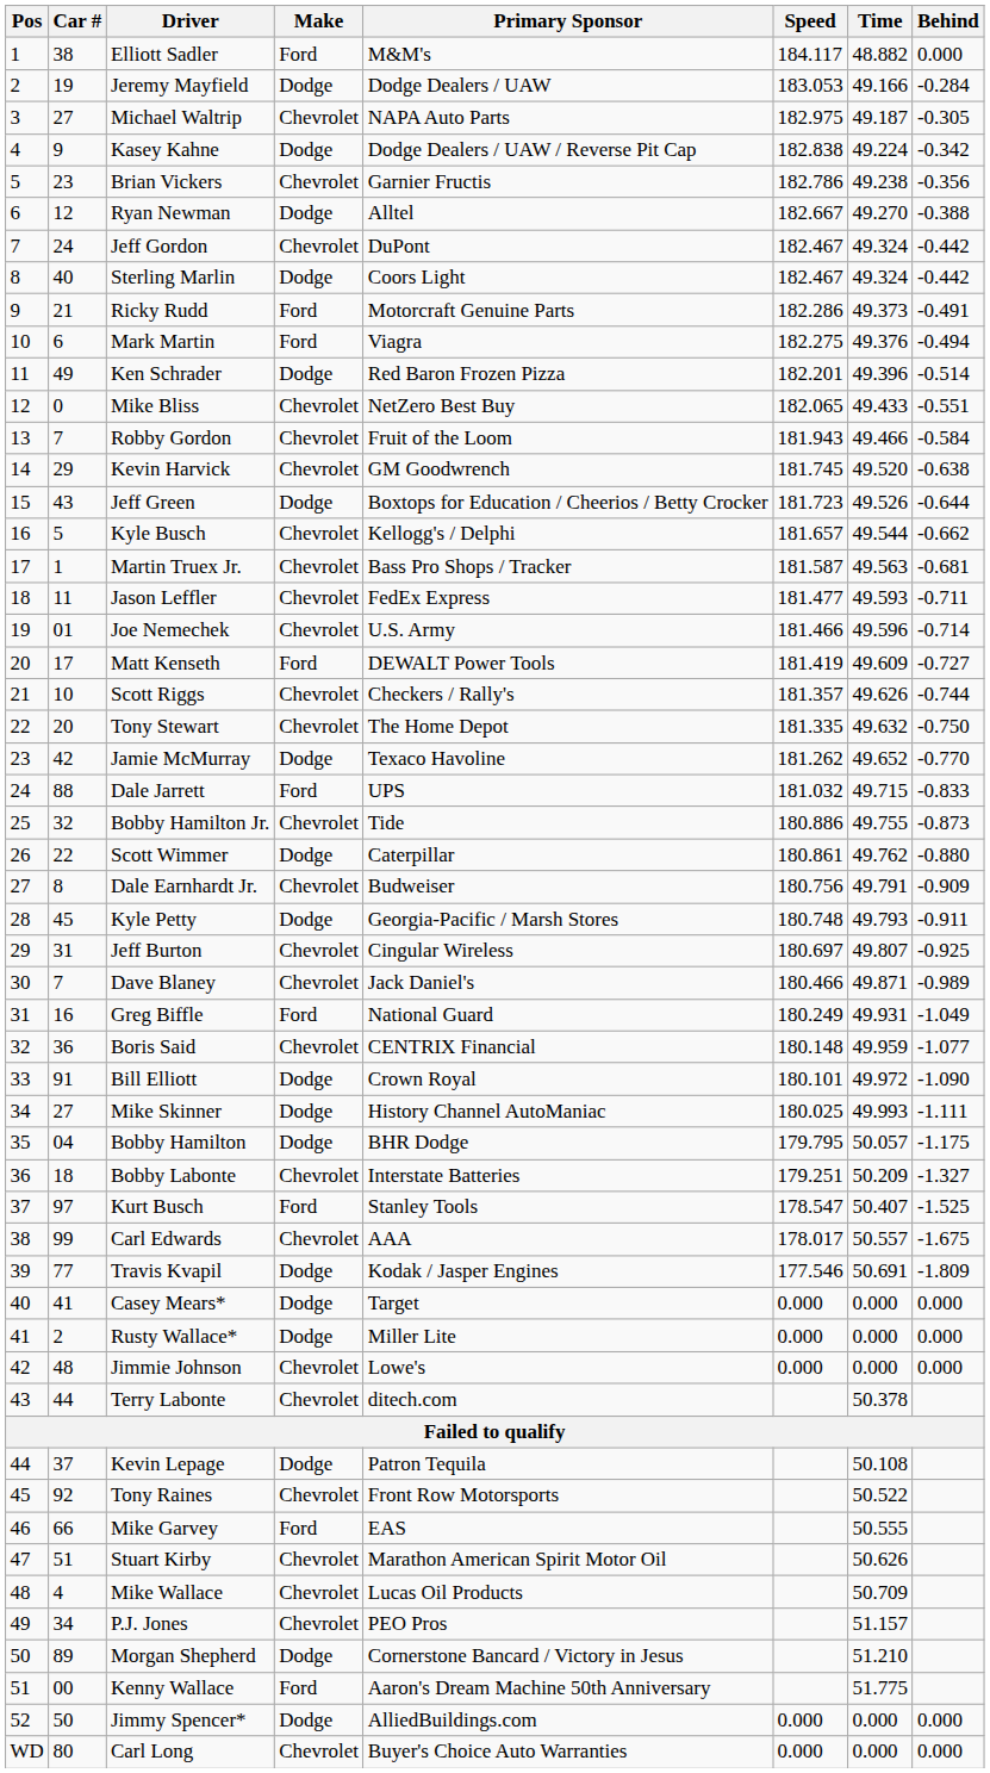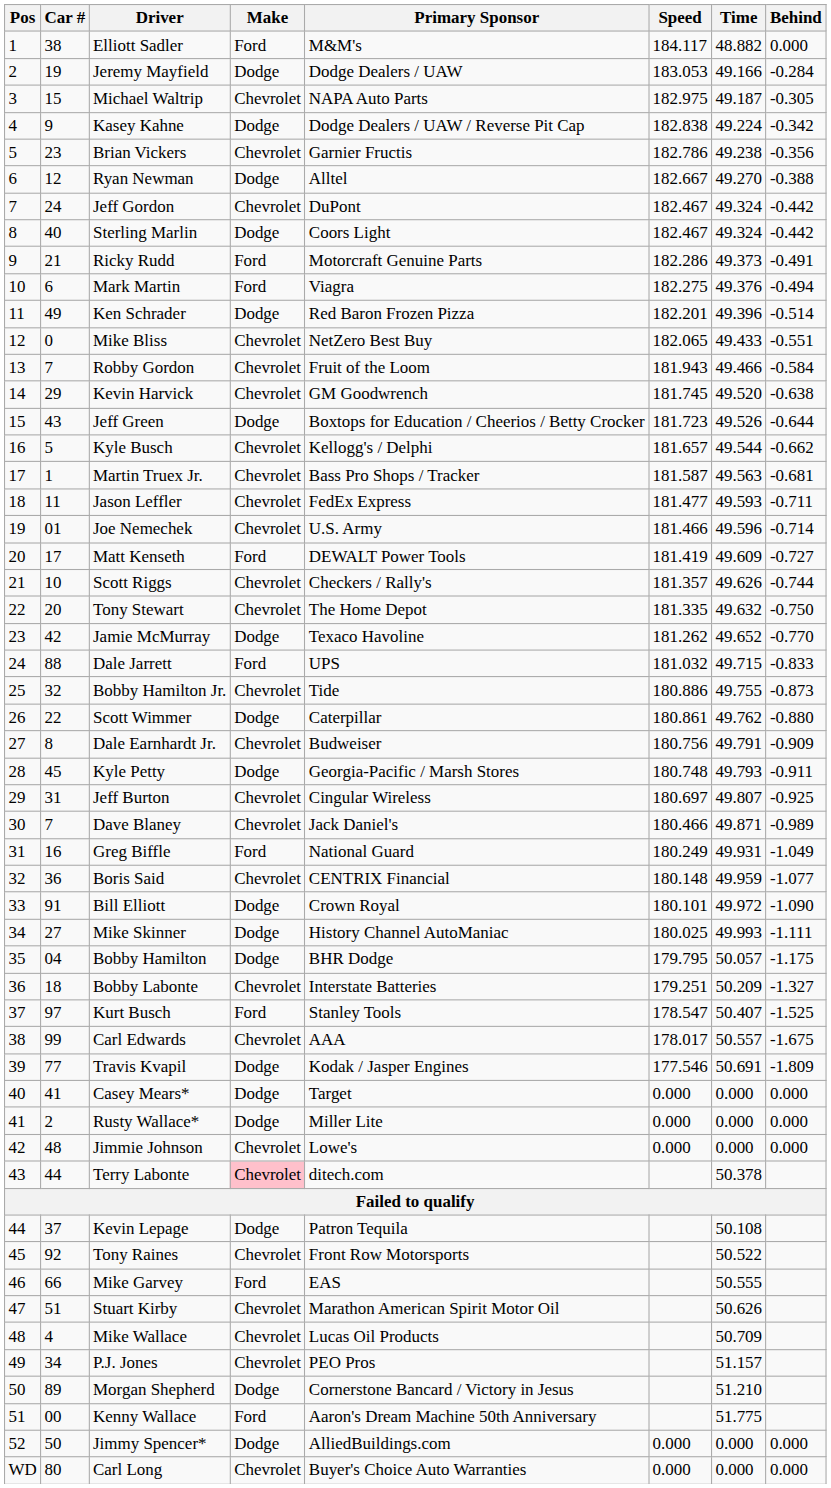 <table class="wikitable">
 <tr>
 <th colspan="1" rowspan="1">Pos</th>
 <th colspan="1" rowspan="1">Car #</th>
 <th colspan="1" rowspan="1">Driver</th>
 <th colspan="1" rowspan="1">Make</th>
 <th colspan="1" rowspan="1">Primary Sponsor</th>
 <th colspan="1" rowspan="1">Speed</th>
 <th colspan="1" rowspan="1">Time</th>
 <th colspan="1" rowspan="1">Behind</th>
 </tr>
 <tr>
 <td>1</td>
 <td>38</td>
 <td>Elliott Sadler</td>
 <td>Ford</td>
 <td>M&M's</td>
 <td>184.117</td>
 <td>48.882</td>
 <td>0.000</td>
 </tr>
 <tr>
 <td>2</td>
 <td>19</td>
 <td>Jeremy Mayfield</td>
 <td>Dodge</td>
 <td>Dodge Dealers / UAW</td>
 <td>183.053</td>
 <td>49.166</td>
 <td>-0.284</td>
 </tr>
 <tr>
 <td>3</td>
-<td>27</td>
+<td>15</td>
 <td>Michael Waltrip</td>
 <td>Chevrolet</td>
 <td>NAPA Auto Parts</td>
 <td>182.975</td>
 <td>49.187</td>
 <td>-0.305</td>
 </tr>
 <tr>
 <td>4</td>
 <td>9</td>
 <td>Kasey Kahne</td>
 <td>Dodge</td>
 <td>Dodge Dealers / UAW / Reverse Pit Cap</td>
 <td>182.838</td>
 <td>49.224</td>
 <td>-0.342</td>
 </tr>
 <tr>
 <td>5</td>
 <td>23</td>
 <td>Brian Vickers</td>
 <td>Chevrolet</td>
 <td>Garnier Fructis</td>
 <td>182.786</td>
 <td>49.238</td>
 <td>-0.356</td>
 </tr>
 <tr>
 <td>6</td>
 <td>12</td>
 <td>Ryan Newman</td>
 <td>Dodge</td>
 <td>Alltel</td>
 <td>182.667</td>
 <td>49.270</td>
 <td>-0.388</td>
 </tr>
 <tr>
 <td>7</td>
 <td>24</td>
 <td>Jeff Gordon</td>
 <td>Chevrolet</td>
 <td>DuPont</td>
 <td>182.467</td>
 <td>49.324</td>
 <td>-0.442</td>
 </tr>
 <tr>
 <td>8</td>
 <td>40</td>
 <td>Sterling Marlin</td>
 <td>Dodge</td>
 <td>Coors Light</td>
 <td>182.467</td>
 <td>49.324</td>
 <td>-0.442</td>
 </tr>
 <tr>
 <td>9</td>
 <td>21</td>
 <td>Ricky Rudd</td>
 <td>Ford</td>
 <td>Motorcraft Genuine Parts</td>
 <td>182.286</td>
 <td>49.373</td>
 <td>-0.491</td>
 </tr>
 <tr>
 <td>10</td>
 <td>6</td>
 <td>Mark Martin</td>
 <td>Ford</td>
 <td>Viagra</td>
 <td>182.275</td>
 <td>49.376</td>
 <td>-0.494</td>
 </tr>
 <tr>
 <td>11</td>
 <td>49</td>
 <td>Ken Schrader</td>
 <td>Dodge</td>
 <td>Red Baron Frozen Pizza</td>
 <td>182.201</td>
 <td>49.396</td>
 <td>-0.514</td>
 </tr>
 <tr>
 <td>12</td>
 <td>0</td>
 <td>Mike Bliss</td>
 <td>Chevrolet</td>
 <td>NetZero Best Buy</td>
 <td>182.065</td>
 <td>49.433</td>
 <td>-0.551</td>
 </tr>
 <tr>
 <td>13</td>
 <td>7</td>
 <td>Robby Gordon</td>
 <td>Chevrolet</td>
 <td>Fruit of the Loom</td>
 <td>181.943</td>
 <td>49.466</td>
 <td>-0.584</td>
 </tr>
 <tr>
 <td>14</td>
 <td>29</td>
 <td>Kevin Harvick</td>
 <td>Chevrolet</td>
 <td>GM Goodwrench</td>
 <td>181.745</td>
 <td>49.520</td>
 <td>-0.638</td>
 </tr>
 <tr>
 <td>15</td>
 <td>43</td>
 <td>Jeff Green</td>
 <td>Dodge</td>
 <td>Boxtops for Education / Cheerios / Betty Crocker</td>
 <td>181.723</td>
 <td>49.526</td>
 <td>-0.644</td>
 </tr>
 <tr>
 <td>16</td>
 <td>5</td>
 <td>Kyle Busch</td>
 <td>Chevrolet</td>
 <td>Kellogg's / Delphi</td>
 <td>181.657</td>
 <td>49.544</td>
 <td>-0.662</td>
 </tr>
 <tr>
 <td>17</td>
 <td>1</td>
 <td>Martin Truex Jr.</td>
 <td>Chevrolet</td>
 <td>Bass Pro Shops / Tracker</td>
 <td>181.587</td>
 <td>49.563</td>
 <td>-0.681</td>
 </tr>
 <tr>
 <td>18</td>
 <td>11</td>
 <td>Jason Leffler</td>
 <td>Chevrolet</td>
 <td>FedEx Express</td>
 <td>181.477</td>
 <td>49.593</td>
 <td>-0.711</td>
 </tr>
 <tr>
 <td>19</td>
 <td>01</td>
 <td>Joe Nemechek</td>
 <td>Chevrolet</td>
 <td>U.S. Army</td>
 <td>181.466</td>
 <td>49.596</td>
 <td>-0.714</td>
 </tr>
 <tr>
 <td>20</td>
 <td>17</td>
 <td>Matt Kenseth</td>
 <td>Ford</td>
 <td>DEWALT Power Tools</td>
 <td>181.419</td>
 <td>49.609</td>
 <td>-0.727</td>
 </tr>
 <tr>
 <td>21</td>
 <td>10</td>
 <td>Scott Riggs</td>
 <td>Chevrolet</td>
 <td>Checkers / Rally's</td>
 <td>181.357</td>
 <td>49.626</td>
 <td>-0.744</td>
 </tr>
 <tr>
 <td>22</td>
 <td>20</td>
 <td>Tony Stewart</td>
 <td>Chevrolet</td>
 <td>The Home Depot</td>
 <td>181.335</td>
 <td>49.632</td>
 <td>-0.750</td>
 </tr>
 <tr>
 <td>23</td>
 <td>42</td>
 <td>Jamie McMurray</td>
 <td>Dodge</td>
 <td>Texaco Havoline</td>
 <td>181.262</td>
 <td>49.652</td>
 <td>-0.770</td>
 </tr>
 <tr>
 <td>24</td>
 <td>88</td>
 <td>Dale Jarrett</td>
 <td>Ford</td>
 <td>UPS</td>
 <td>181.032</td>
 <td>49.715</td>
 <td>-0.833</td>
 </tr>
 <tr>
 <td>25</td>
 <td>32</td>
 <td>Bobby Hamilton Jr.</td>
 <td>Chevrolet</td>
 <td>Tide</td>
 <td>180.886</td>
 <td>49.755</td>
 <td>-0.873</td>
 </tr>
 <tr>
 <td>26</td>
 <td>22</td>
 <td>Scott Wimmer</td>
 <td>Dodge</td>
 <td>Caterpillar</td>
 <td>180.861</td>
 <td>49.762</td>
 <td>-0.880</td>
 </tr>
 <tr>
 <td>27</td>
 <td>8</td>
 <td>Dale Earnhardt Jr.</td>
 <td>Chevrolet</td>
 <td>Budweiser</td>
 <td>180.756</td>
 <td>49.791</td>
 <td>-0.909</td>
 </tr>
 <tr>
 <td>28</td>
 <td>45</td>
 <td>Kyle Petty</td>
 <td>Dodge</td>
 <td>Georgia-Pacific / Marsh Stores</td>
 <td>180.748</td>
 <td>49.793</td>
 <td>-0.911</td>
 </tr>
 <tr>
 <td>29</td>
 <td>31</td>
 <td>Jeff Burton</td>
 <td>Chevrolet</td>
 <td>Cingular Wireless</td>
 <td>180.697</td>
 <td>49.807</td>
 <td>-0.925</td>
 </tr>
 <tr>
 <td>30</td>
 <td>7</td>
 <td>Dave Blaney</td>
 <td>Chevrolet</td>
 <td>Jack Daniel's</td>
 <td>180.466</td>
 <td>49.871</td>
 <td>-0.989</td>
 </tr>
 <tr>
 <td>31</td>
 <td>16</td>
 <td>Greg Biffle</td>
 <td>Ford</td>
 <td>National Guard</td>
 <td>180.249</td>
 <td>49.931</td>
 <td>-1.049</td>
 </tr>
 <tr>
 <td>32</td>
 <td>36</td>
 <td>Boris Said</td>
 <td>Chevrolet</td>
 <td>CENTRIX Financial</td>
 <td>180.148</td>
 <td>49.959</td>
 <td>-1.077</td>
 </tr>
 <tr>
 <td>33</td>
 <td>91</td>
 <td>Bill Elliott</td>
 <td>Dodge</td>
 <td>Crown Royal</td>
 <td>180.101</td>
 <td>49.972</td>
 <td>-1.090</td>
 </tr>
 <tr>
 <td>34</td>
 <td>27</td>
 <td>Mike Skinner</td>
 <td>Dodge</td>
 <td>History Channel AutoManiac</td>
 <td>180.025</td>
 <td>49.993</td>
 <td>-1.111</td>
 </tr>
 <tr>
 <td>35</td>
 <td>04</td>
 <td>Bobby Hamilton</td>
 <td>Dodge</td>
 <td>BHR Dodge</td>
 <td>179.795</td>
 <td>50.057</td>
 <td>-1.175</td>
 </tr>
 <tr>
 <td>36</td>
 <td>18</td>
 <td>Bobby Labonte</td>
 <td>Chevrolet</td>
 <td>Interstate Batteries</td>
 <td>179.251</td>
 <td>50.209</td>
 <td>-1.327</td>
 </tr>
 <tr>
 <td>37</td>
 <td>97</td>
 <td>Kurt Busch</td>
 <td>Ford</td>
 <td>Stanley Tools</td>
 <td>178.547</td>
 <td>50.407</td>
 <td>-1.525</td>
 </tr>
 <tr>
 <td>38</td>
 <td>99</td>
 <td>Carl Edwards</td>
 <td>Chevrolet</td>
 <td>AAA</td>
 <td>178.017</td>
 <td>50.557</td>
 <td>-1.675</td>
 </tr>
 <tr>
 <td>39</td>
 <td>77</td>
 <td>Travis Kvapil</td>
 <td>Dodge</td>
 <td>Kodak / Jasper Engines</td>
 <td>177.546</td>
 <td>50.691</td>
 <td>-1.809</td>
 </tr>
 <tr>
 <td>40</td>
 <td>41</td>
 <td>Casey Mears*</td>
 <td>Dodge</td>
 <td>Target</td>
 <td>0.000</td>
 <td>0.000</td>
 <td>0.000</td>
 </tr>
 <tr>
 <td>41</td>
 <td>2</td>
 <td>Rusty Wallace*</td>
 <td>Dodge</td>
 <td>Miller Lite</td>
 <td>0.000</td>
 <td>0.000</td>
 <td>0.000</td>
 </tr>
 <tr>
 <td>42</td>
 <td>48</td>
 <td>Jimmie Johnson</td>
 <td>Chevrolet</td>
 <td>Lowe's</td>
 <td>0.000</td>
 <td>0.000</td>
 <td>0.000</td>
 </tr>
 <tr>
 <td>43</td>
 <td>44</td>
 <td>Terry Labonte</td>
-<td>Chevrolet</td>
+<td style="background: pink;">Chevrolet</td>
 <td>ditech.com</td>
 <td></td>
 <td>50.378</td>
 <td></td>
 </tr>
 <tr>
 <th colspan="8">Failed to qualify</th>
 </tr>
 <tr>
 <td>44</td>
 <td>37</td>
 <td>Kevin Lepage</td>
 <td>Dodge</td>
 <td>Patron Tequila</td>
 <td></td>
 <td>50.108</td>
 <td></td>
 </tr>
 <tr>
 <td>45</td>
 <td>92</td>
 <td>Tony Raines</td>
 <td>Chevrolet</td>
 <td>Front Row Motorsports</td>
 <td></td>
 <td>50.522</td>
 <td></td>
 </tr>
 <tr>
 <td>46</td>
 <td>66</td>
 <td>Mike Garvey</td>
 <td>Ford</td>
 <td>EAS</td>
 <td></td>
 <td>50.555</td>
 <td></td>
 </tr>
 <tr>
 <td>47</td>
 <td>51</td>
 <td>Stuart Kirby</td>
 <td>Chevrolet</td>
 <td>Marathon American Spirit Motor Oil</td>
 <td></td>
 <td>50.626</td>
 <td></td>
 </tr>
 <tr>
 <td>48</td>
 <td>4</td>
 <td>Mike Wallace</td>
 <td>Chevrolet</td>
 <td>Lucas Oil Products</td>
 <td></td>
 <td>50.709</td>
 <td></td>
 </tr>
 <tr>
 <td>49</td>
 <td>34</td>
 <td>P.J. Jones</td>
 <td>Chevrolet</td>
 <td>PEO Pros</td>
 <td></td>
 <td>51.157</td>
 <td></td>
 </tr>
 <tr>
 <td>50</td>
 <td>89</td>
 <td>Morgan Shepherd</td>
 <td>Dodge</td>
 <td>Cornerstone Bancard / Victory in Jesus</td>
 <td></td>
 <td>51.210</td>
 <td></td>
 </tr>
 <tr>
 <td>51</td>
 <td>00</td>
 <td>Kenny Wallace</td>
 <td>Ford</td>
 <td>Aaron's Dream Machine 50th Anniversary</td>
 <td></td>
 <td>51.775</td>
 <td></td>
 </tr>
 <tr>
 <td>52</td>
 <td>50</td>
 <td>Jimmy Spencer*</td>
 <td>Dodge</td>
 <td>AlliedBuildings.com</td>
 <td>0.000</td>
 <td>0.000</td>
 <td>0.000</td>
 </tr>
 <tr>
 <td>WD</td>
 <td>80</td>
 <td>Carl Long</td>
 <td>Chevrolet</td>
 <td>Buyer's Choice Auto Warranties</td>
 <td>0.000</td>
 <td>0.000</td>
 <td>0.000</td>
 </tr>
 </table>
